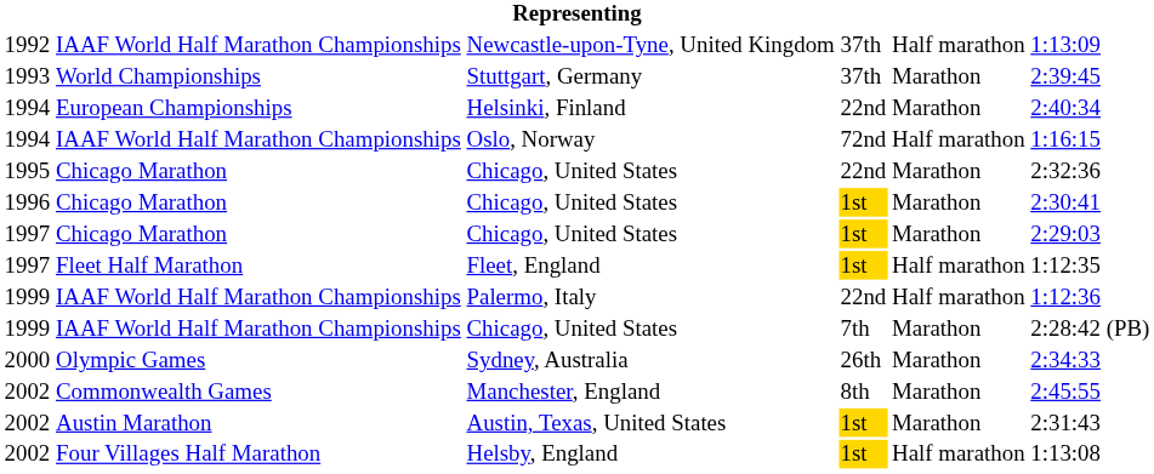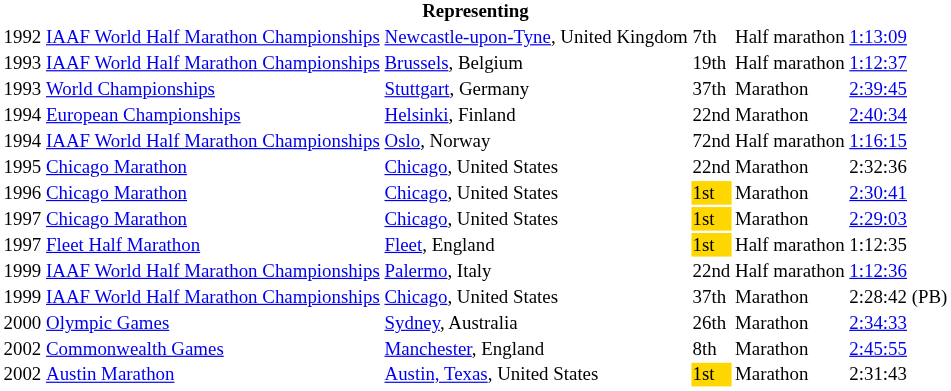 <table>
 <tr>
 <th colspan="6">Representing </th>
 </tr>
 <tr>
 <td>1992</td>
 <td><a href='#'>IAAF World Half Marathon Championships</a></td>
 <td><a href='#'>Newcastle-upon-Tyne</a>, United Kingdom</td>
-<td>37th</td>
+<td>7th</td>
 <td>Half marathon</td>
 <td><a href='#'>1:13:09</a></td>
+</tr>
+<tr>
+<td>1993</td>
+<td><a href='#'>IAAF World Half Marathon Championships</a></td>
+<td><a href='#'>Brussels</a>, Belgium</td>
+<td>19th</td>
+<td>Half marathon</td>
+<td><a href='#'>1:12:37</a></td>
 </tr>
 <tr>
 <td>1993</td>
 <td><a href='#'>World Championships</a></td>
 <td><a href='#'>Stuttgart</a>, Germany</td>
 <td>37th</td>
 <td>Marathon</td>
 <td><a href='#'>2:39:45</a></td>
 </tr>
 <tr>
 <td>1994</td>
 <td><a href='#'>European Championships</a></td>
 <td><a href='#'>Helsinki</a>, Finland</td>
 <td>22nd</td>
 <td>Marathon</td>
 <td><a href='#'>2:40:34</a></td>
 </tr>
 <tr>
 <td>1994</td>
 <td><a href='#'>IAAF World Half Marathon Championships</a></td>
 <td><a href='#'>Oslo</a>, Norway</td>
 <td>72nd</td>
 <td>Half marathon</td>
 <td><a href='#'>1:16:15</a></td>
 </tr>
 <tr>
 <td>1995</td>
 <td><a href='#'>Chicago Marathon</a></td>
 <td><a href='#'>Chicago</a>, United States</td>
 <td>22nd</td>
 <td>Marathon</td>
 <td>2:32:36</td>
 </tr>
 <tr>
 <td>1996</td>
 <td><a href='#'>Chicago Marathon</a></td>
 <td><a href='#'>Chicago</a>, United States</td>
 <td bgcolor="gold">1st</td>
 <td>Marathon</td>
 <td><a href='#'>2:30:41</a></td>
 </tr>
 <tr>
 <td>1997</td>
 <td><a href='#'>Chicago Marathon</a></td>
 <td><a href='#'>Chicago</a>, United States</td>
 <td bgcolor="gold">1st</td>
 <td>Marathon</td>
 <td><a href='#'>2:29:03</a></td>
 </tr>
 <tr>
 <td>1997</td>
 <td><a href='#'>Fleet Half Marathon</a></td>
 <td><a href='#'>Fleet</a>, England</td>
 <td bgcolor="gold">1st</td>
 <td>Half marathon</td>
 <td>1:12:35</td>
 </tr>
 <tr>
 <td>1999</td>
 <td><a href='#'>IAAF World Half Marathon Championships</a></td>
 <td><a href='#'>Palermo</a>, Italy</td>
 <td>22nd</td>
 <td>Half marathon</td>
 <td><a href='#'>1:12:36</a></td>
 </tr>
 <tr>
 <td>1999</td>
 <td><a href='#'>IAAF World Half Marathon Championships</a></td>
 <td><a href='#'>Chicago</a>, United States</td>
-<td>7th</td>
+<td>37th</td>
 <td>Marathon</td>
 <td>2:28:42 (PB)</td>
 </tr>
 <tr>
 <td>2000</td>
 <td><a href='#'>Olympic Games</a></td>
 <td><a href='#'>Sydney</a>, Australia</td>
 <td>26th</td>
 <td>Marathon</td>
 <td><a href='#'>2:34:33</a></td>
 </tr>
 <tr>
 <td>2002</td>
 <td><a href='#'>Commonwealth Games</a></td>
 <td><a href='#'>Manchester</a>, England</td>
 <td>8th</td>
 <td>Marathon</td>
 <td><a href='#'>2:45:55</a></td>
 </tr>
 <tr>
 <td>2002</td>
 <td><a href='#'>Austin Marathon</a></td>
 <td><a href='#'>Austin, Texas</a>, United States</td>
 <td bgcolor="gold">1st</td>
 <td>Marathon</td>
 <td>2:31:43</td>
 </tr>
-<tr>
-<td>2002</td>
-<td><a href='#'>Four Villages Half Marathon</a></td>
-<td><a href='#'>Helsby</a>, England</td>
-<td bgcolor="gold">1st</td>
-<td>Half marathon</td>
-<td>1:13:08</td>
-</tr>
 </table>
